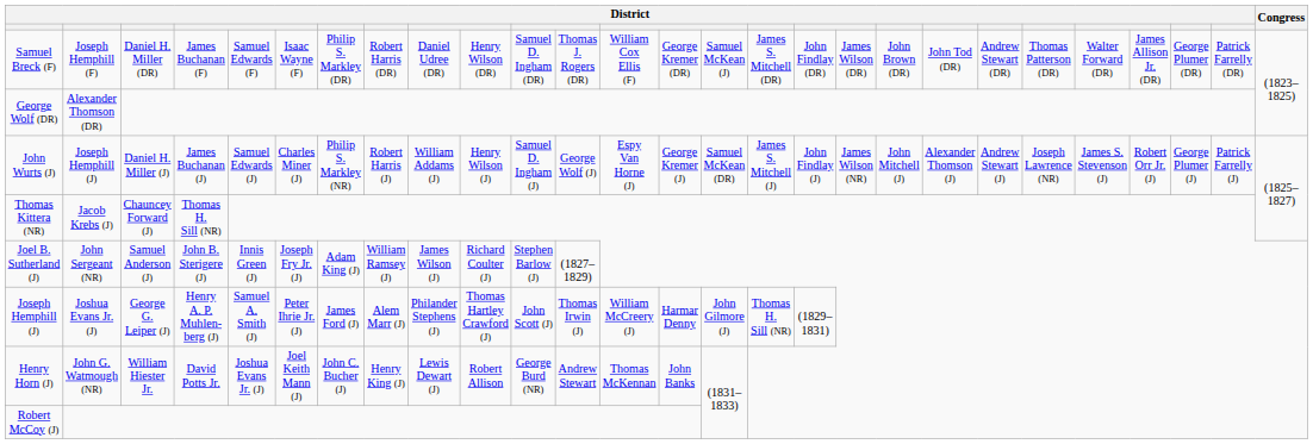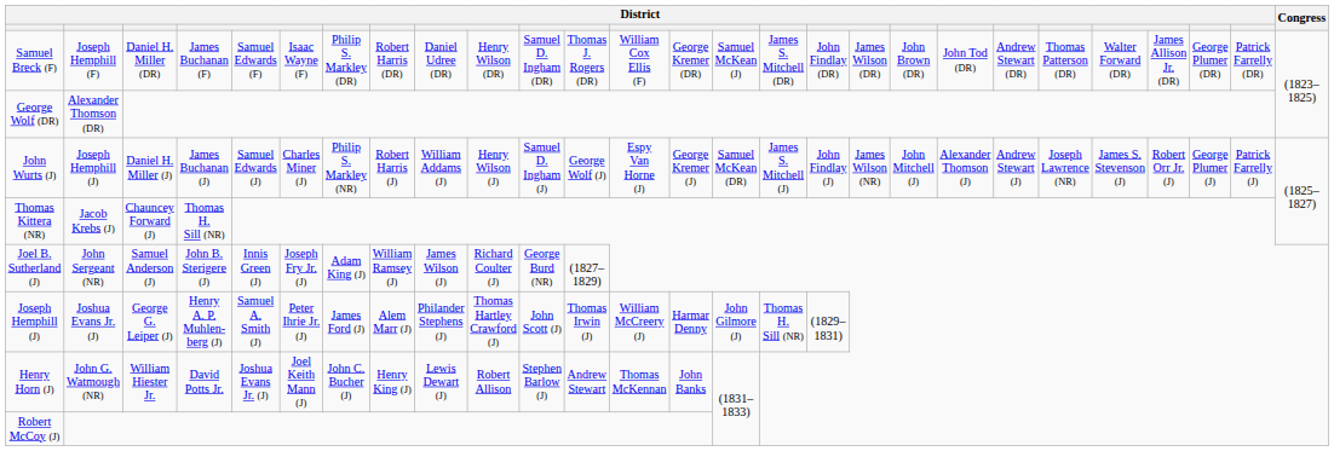 <table class=wikitable style="text-align:center">
 <tr>
 <th colspan=26>District</th>
 <th rowspan=2>Congress</th>
 </tr>
 <tr>
 <th></th>
 <th></th>
 <th></th>
 <th colspan=3> </th>
 <th></th>
 <th></th>
 <th colspan=2> </th>
 <th colspan=2> </th>
 <th colspan=3> </th>
 <th></th>
 <th colspan=2> </th>
 <th></th>
 <th></th>
 <th></th>
 <th></th>
 <th colspan=2> </th>
 <th></th>
 <th></th>
 </tr>
 <tr style="height:3em">
 <td><a href='#'>Samuel<br>Breck</a> <small>(F)</small></td>
 <td><a href='#'>Joseph<br>Hemphill</a><br><small>(F)</small></td>
 <td><a href='#'>Daniel H.<br>Miller</a><br><small>(DR)</small></td>
 <td><a href='#'>James<br>Buchanan</a><br><small>(F)</small></td>
 <td><a href='#'>Samuel<br>Edwards</a><br><small>(F)</small></td>
 <td><a href='#'>Isaac<br>Wayne</a><br><small>(F)</small></td>
 <td><a href='#'>Philip S.<br>Markley</a><br><small>(DR)</small></td>
 <td><a href='#'>Robert<br>Harris</a><br><small>(DR)</small></td>
 <td><a href='#'>Daniel<br>Udree</a><br><small>(DR)</small></td>
 <td><a href='#'>Henry<br>Wilson</a><br><small>(DR)</small></td>
 <td><a href='#'>Samuel<br>D.<br>Ingham</a><br><small>(DR)</small></td>
 <td><a href='#'>Thomas J.<br>Rogers</a> <small>(DR)</small></td>
 <td><a href='#'>William<br>Cox<br>Ellis</a><br><small>(F)</small></td>
 <td><a href='#'>George<br>Kremer</a><br><small>(DR)</small></td>
 <td><a href='#'>Samuel<br>McKean</a><br><small>(J)</small></td>
 <td><a href='#'>James S.<br>Mitchell</a><br><small>(DR)</small></td>
 <td><a href='#'>John<br>Findlay</a><br><small>(DR)</small></td>
 <td><a href='#'>James<br>Wilson</a><br><small>(DR)</small></td>
 <td><a href='#'>John<br>Brown</a><br><small>(DR)</small></td>
 <td><a href='#'>John Tod</a> <small>(DR)</small></td>
 <td><a href='#'>Andrew<br>Stewart</a><br><small>(DR)</small></td>
 <td><a href='#'>Thomas<br>Patterson</a><br><small>(DR)</small></td>
 <td><a href='#'>Walter<br>Forward</a><br><small>(DR)</small></td>
 <td><a href='#'>James<br>Allison Jr.</a><br><small>(DR)</small></td>
 <td><a href='#'>George<br>Plumer</a><br><small>(DR)</small></td>
 <td><a href='#'>Patrick<br>Farrelly</a><br><small>(DR)</small></td>
 <td rowspan=2><strong></strong><br>(1823–1825)</td>
 </tr>
 <tr>
 <td><a href='#'>George<br>Wolf</a> <small>(DR)</small></td>
 <td><a href='#'>Alexander<br>Thomson</a> <small>(DR)</small></td>
 </tr>
 <tr style="height:3em">
 <td><a href='#'>John<br>Wurts</a> <small>(J)</small></td>
 <td><a href='#'>Joseph<br>Hemphill</a> <small>(J)</small></td>
 <td><a href='#'>Daniel H.<br>Miller</a> <small>(J)</small></td>
 <td><a href='#'>James<br>Buchanan</a><br><small>(J)</small></td>
 <td><a href='#'>Samuel<br>Edwards</a> <small>(J)</small></td>
 <td><a href='#'>Charles<br>Miner</a> <small>(J)</small></td>
 <td><a href='#'>Philip S.<br>Markley</a><br><small>(NR)</small></td>
 <td><a href='#'>Robert<br>Harris</a> <small>(J)</small></td>
 <td><a href='#'>William<br>Addams</a><br><small>(J)</small></td>
 <td><a href='#'>Henry<br>Wilson</a> <small>(J)</small></td>
 <td><a href='#'>Samuel<br>D.<br>Ingham</a><br><small>(J)</small></td>
 <td><a href='#'>George<br>Wolf</a> <small>(J)</small></td>
 <td><a href='#'>Espy<br>Van<br>Horne</a><br><small>(J)</small></td>
 <td><a href='#'>George<br>Kremer</a><br><small>(J)</small></td>
 <td><a href='#'>Samuel<br>McKean</a><br><small>(DR)</small></td>
 <td><a href='#'>James S.<br>Mitchell</a><br><small>(J)</small></td>
 <td><a href='#'>John<br>Findlay</a> <small>(J)</small></td>
 <td><a href='#'>James<br>Wilson</a><br><small>(NR)</small></td>
 <td><a href='#'>John<br>Mitchell</a> <small>(J)</small></td>
 <td><a href='#'>Alexander<br>Thomson</a> <small>(J)</small></td>
 <td><a href='#'>Andrew<br>Stewart</a><br><small>(J)</small></td>
 <td><a href='#'>Joseph<br>Lawrence</a><br><small>(NR)</small></td>
 <td><a href='#'>James S.<br>Stevenson</a><br><small>(J)</small></td>
 <td><a href='#'>Robert<br>Orr Jr.</a> <small>(J)</small></td>
 <td><a href='#'>George<br>Plumer</a><br><small>(J)</small></td>
 <td><a href='#'>Patrick<br>Farrelly</a> <small>(J)</small></td>
 <td rowspan=2><strong></strong><br>(1825–1827)</td>
 </tr>
 <tr>
 <td><a href='#'>Thomas<br>Kittera</a> <small>(NR)</small></td>
 <td><a href='#'>Jacob<br>Krebs</a> <small>(J)</small></td>
 <td><a href='#'>Chauncey<br>Forward</a> <small>(J)</small></td>
 <td><a href='#'>Thomas H.<br>Sill</a> <small>(NR)</small></td>
 </tr>
 <tr style="height:3em">
 <td><a href='#'>Joel B.<br>Sutherland</a><br><small>(J)</small></td>
 <td><a href='#'>John<br>Sergeant</a> <small>(NR)</small></td>
 <td><a href='#'>Samuel<br>Anderson</a> <small>(J)</small></td>
 <td><a href='#'>John B.<br>Sterigere</a><br><small>(J)</small></td>
 <td><a href='#'>Innis<br>Green</a><br><small>(J)</small></td>
 <td><a href='#'>Joseph<br>Fry Jr.</a> <small>(J)</small></td>
 <td><a href='#'>Adam<br>King</a> <small>(J)</small></td>
 <td><a href='#'>William<br>Ramsey</a><br><small>(J)</small></td>
 <td><a href='#'>James<br>Wilson</a> <small>(J)</small></td>
 <td><a href='#'>Richard<br>Coulter</a><br><small>(J)</small></td>
-<td><a href='#'>Stephen<br>Barlow</a> <small>(J)</small></td>
+<td><a href='#'>George<br>Burd</a> <small>(NR)</small></td>
 <td><strong></strong><br>(1827–1829)</td>
 </tr>
 <tr style="height:3em">
 <td><a href='#'>Joseph<br>Hemphill</a> <small>(J)</small></td>
 <td><a href='#'>Joshua<br>Evans Jr.</a> <small>(J)</small></td>
 <td><a href='#'>George G.<br>Leiper</a> <small>(J)</small></td>
 <td><a href='#'>Henry<br>A. P.<br>Muhlen-<br>berg</a> <small>(J)</small></td>
 <td><a href='#'>Samuel<br>A.<br>Smith</a><br><small>(J)</small></td>
 <td><a href='#'>Peter<br>Ihrie Jr.</a> <small>(J)</small></td>
 <td><a href='#'>James<br>Ford</a> <small>(J)</small></td>
 <td><a href='#'>Alem<br>Marr</a> <small>(J)</small></td>
 <td><a href='#'>Philander<br>Stephens</a><br><small>(J)</small></td>
 <td><a href='#'>Thomas<br>Hartley<br>Crawford</a><br><small>(J)</small></td>
 <td><a href='#'>John<br>Scott</a> <small>(J)</small></td>
 <td><a href='#'>Thomas<br>Irwin</a> <small>(J)</small></td>
 <td><a href='#'>William<br>McCreery</a> <small>(J)</small></td>
 <td><a href='#'>Harmar<br>Denny</a><br></td>
 <td><a href='#'>John<br>Gilmore</a><br><small>(J)</small></td>
 <td><a href='#'>Thomas H.<br>Sill</a> <small>(NR)</small></td>
 <td><strong></strong><br>(1829–1831)</td>
 </tr>
 <tr style="height:3em">
 <td><a href='#'>Henry<br>Horn</a> <small>(J)</small></td>
 <td><a href='#'>John G.<br>Watmough</a><br><small>(NR)</small></td>
 <td><a href='#'>William<br>Hiester<br>Jr.</a> </td>
 <td><a href='#'>David<br>Potts Jr.</a><br></td>
 <td><a href='#'>Joshua<br>Evans<br>Jr.</a> <small>(J)</small></td>
 <td><a href='#'>Joel<br>Keith<br>Mann</a> <small>(J)</small></td>
 <td><a href='#'>John C.<br>Bucher</a><br><small>(J)</small></td>
 <td><a href='#'>Henry<br>King</a> <small>(J)</small></td>
 <td><a href='#'>Lewis<br>Dewart</a><br><small>(J)</small></td>
 <td><a href='#'>Robert<br>Allison</a><br></td>
-<td><a href='#'>George<br>Burd</a> <small>(NR)</small></td>
+<td><a href='#'>Stephen<br>Barlow</a> <small>(J)</small></td>
 <td><a href='#'>Andrew<br>Stewart</a><br></td>
 <td><a href='#'>Thomas<br>McKennan</a><br></td>
 <td><a href='#'>John<br>Banks</a><br></td>
 <td rowspan=2><strong></strong><br>(1831–1833)</td>
 </tr>
 <tr>
 <td><a href='#'>Robert<br>McCoy</a> <small>(J)</small></td>
 </tr>
 </table>
